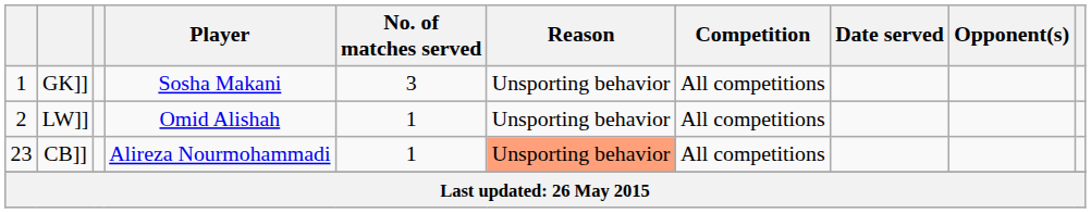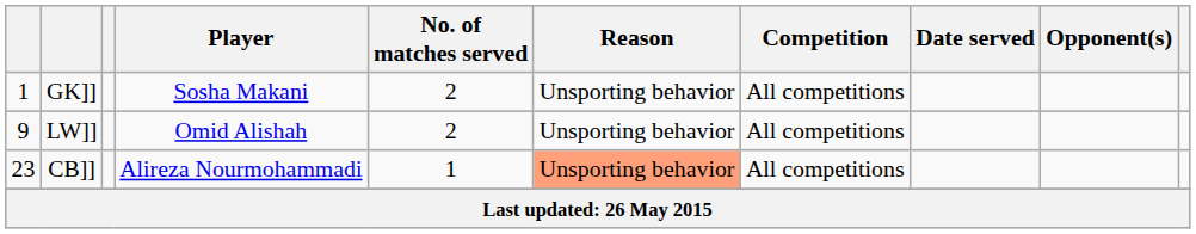 <table class="wikitable" Style="text-align: center;font-size:80%">
 <tr>
 <th></th>
 <th></th>
 <th></th>
 <th>Player</th>
 <th>No. of <br> matches served</th>
 <th>Reason</th>
 <th>Competition</th>
 <th>Date served</th>
 <th>Opponent(s)</th>
 <th></th>
 </tr>
 <tr>
 <td>1</td>
 <td [[>GK]]</td>
 <td></td>
 <td><a href='#'>Sosha Makani</a></td>
-<td>3</td>
+<td>2</td>
 <td>Unsporting behavior</td>
 <td>All competitions</td>
 <td></td>
 <td></td>
 <td></td>
 </tr>
 <tr>
-<td>2</td>
+<td>9</td>
 <td [[>LW]]</td>
 <td></td>
 <td><a href='#'>Omid Alishah</a></td>
-<td>1</td>
+<td>2</td>
 <td>Unsporting behavior</td>
 <td>All competitions</td>
 <td></td>
 <td></td>
 <td></td>
 </tr>
 <tr>
 <td>23</td>
 <td [[>CB]]</td>
 <td></td>
 <td><a href='#'>Alireza Nourmohammadi</a></td>
 <td>1</td>
 <td style="background: lightsalmon;">Unsporting behavior</td>
 <td>All competitions</td>
 <td></td>
 <td></td>
 <td></td>
 </tr>
 <tr>
 </tr>
 <tr align="left" style="background:#DCDCDC">
 <th colspan="16"><small>Last updated: 26 May 2015</small></th>
 </tr>
 </table>
